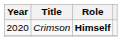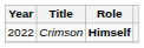 <table class="wikitable sortable">
 <tr>
 <th scope="col">Year</th>
 <th scope="col">Title</th>
 <th scope="col">Role</th>
 <th scope="col" class="unsortable"></th>
 </tr>
 <tr>
-<td>2020</td>
+<td>2022</td>
 <td><em>Crimson</em></td>
 <td><strong>Himself</strong></td>
 <td style="text-align: center;"></td>
 </tr>
 <tr>
 </tr>
 </table>
